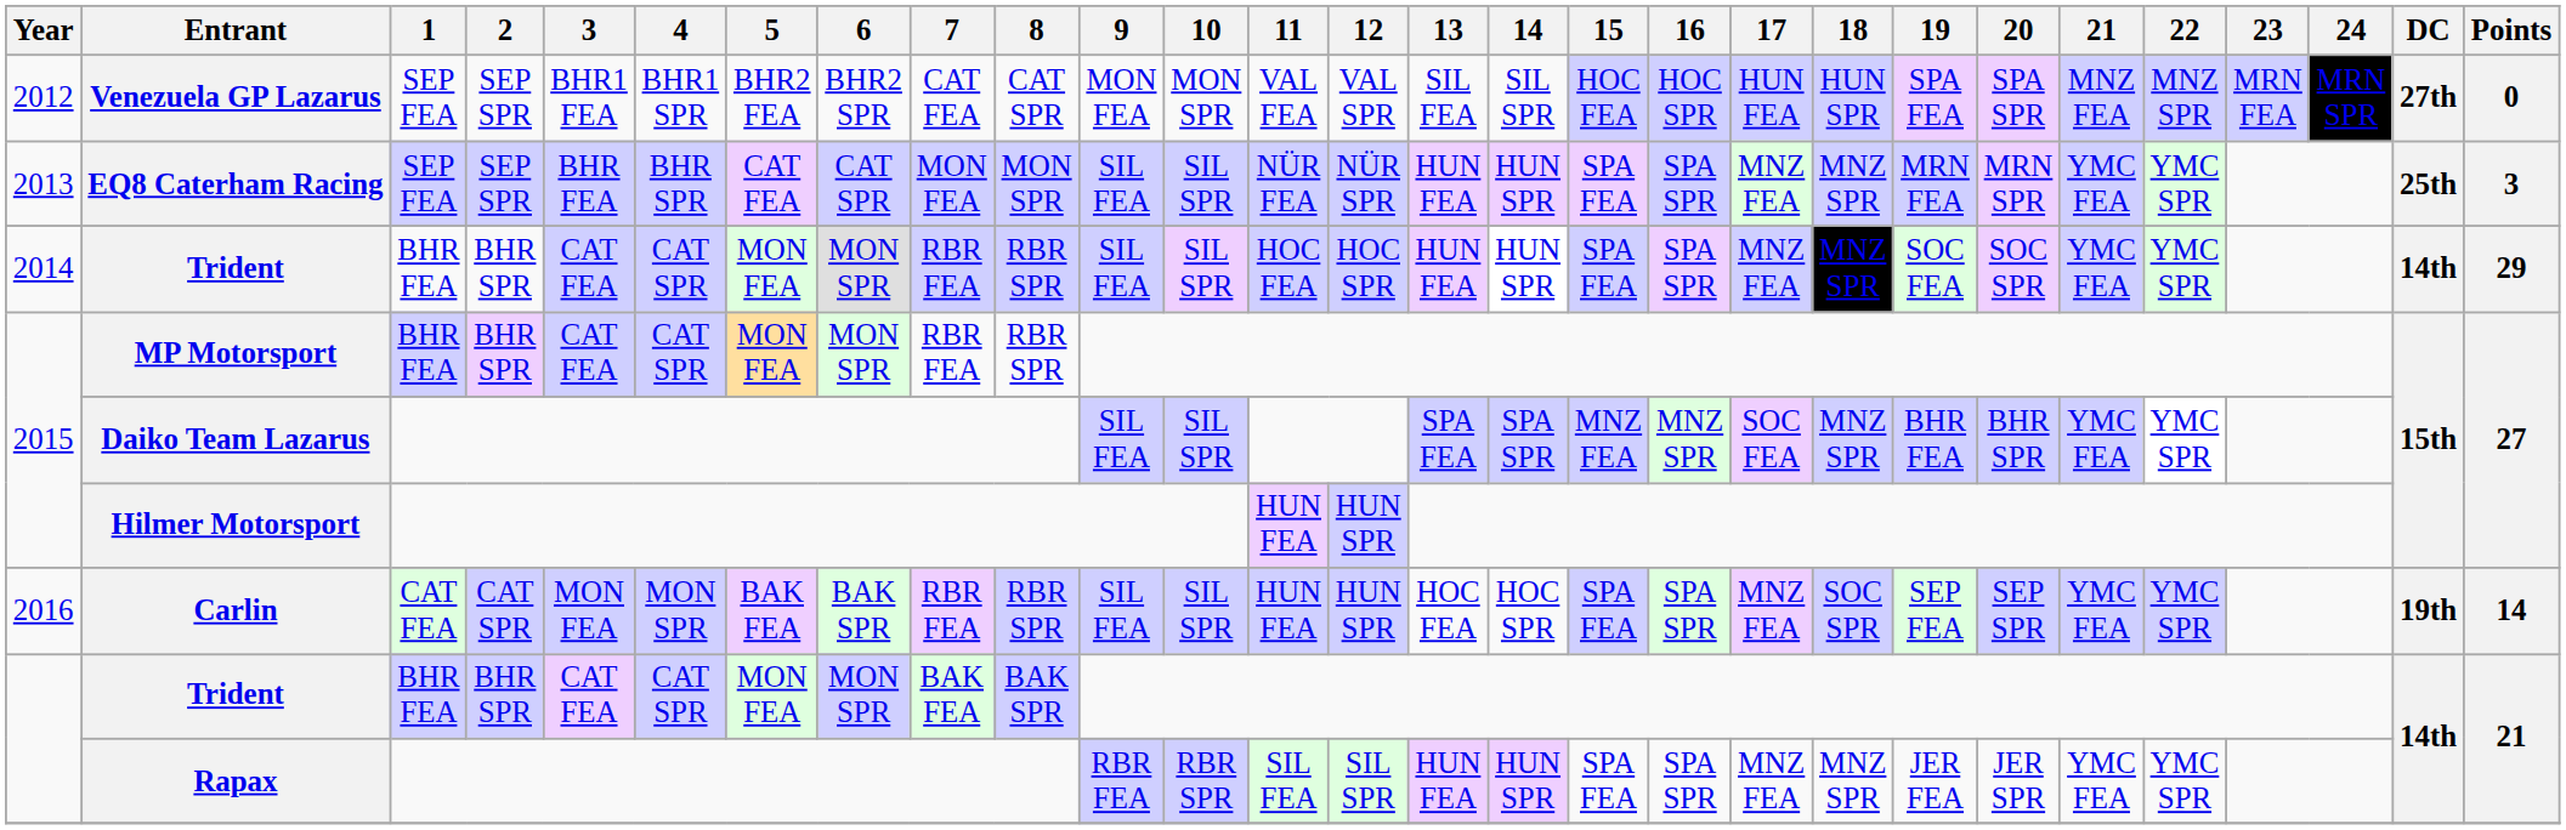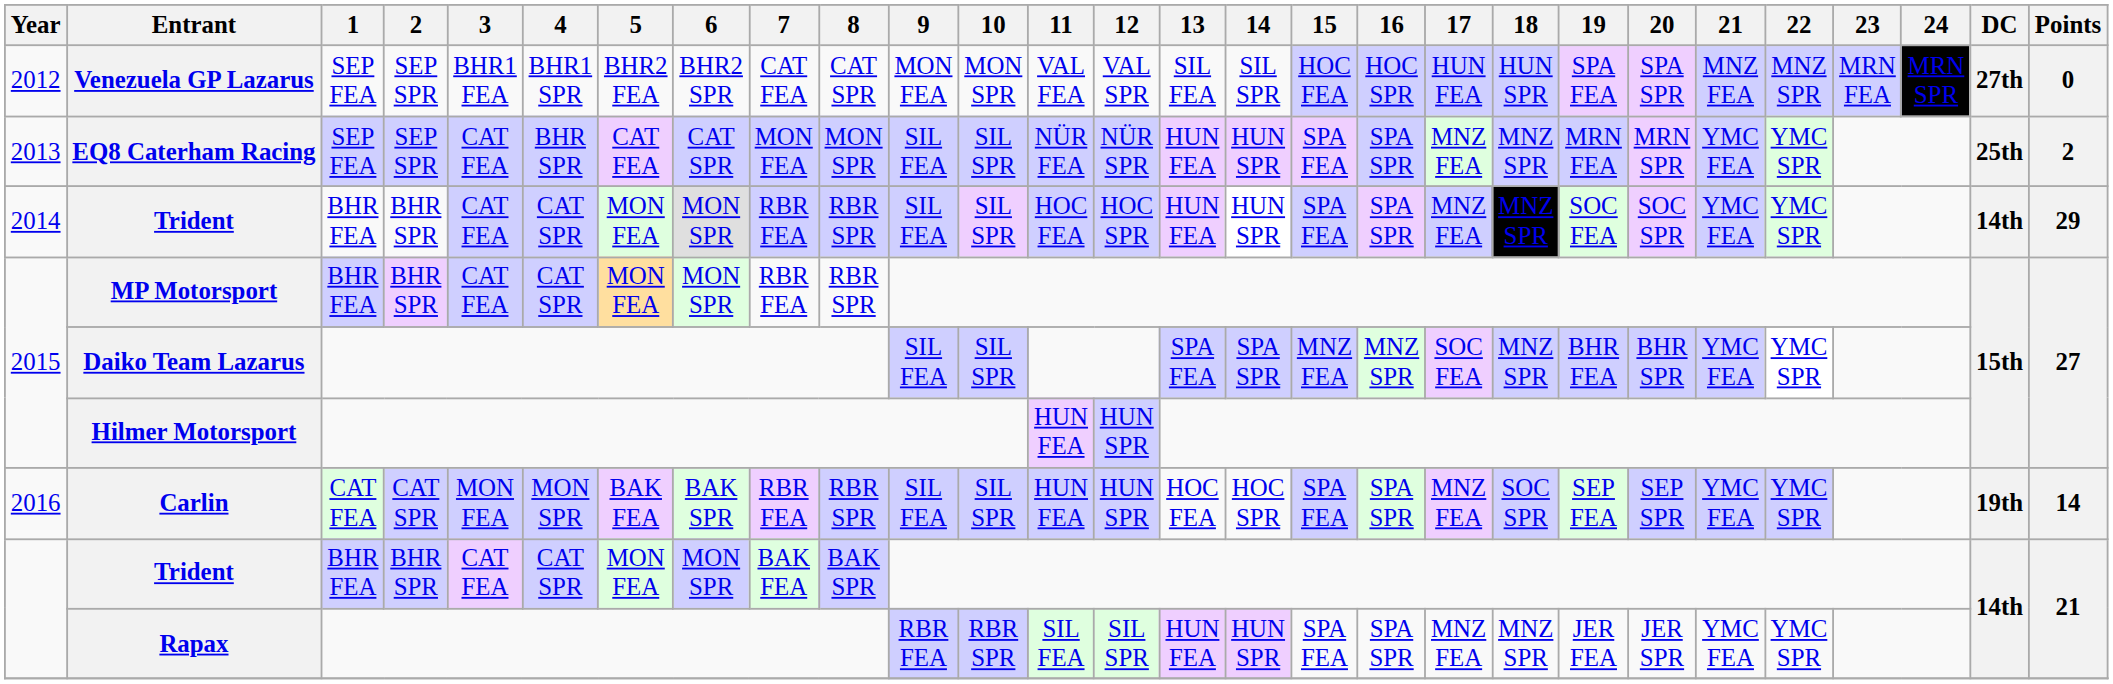 <table class="wikitable" style="text-align:center; font-size:85%">
 <tr>
 <th>Year</th>
 <th>Entrant</th>
 <th>1</th>
 <th>2</th>
 <th>3</th>
 <th>4</th>
 <th>5</th>
 <th>6</th>
 <th>7</th>
 <th>8</th>
 <th>9</th>
 <th>10</th>
 <th>11</th>
 <th>12</th>
 <th>13</th>
 <th>14</th>
 <th>15</th>
 <th>16</th>
 <th>17</th>
 <th>18</th>
 <th>19</th>
 <th>20</th>
 <th>21</th>
 <th>22</th>
 <th>23</th>
 <th>24</th>
 <th>DC</th>
 <th>Points</th>
 </tr>
 <tr>
 <td><a href='#'>2012</a></td>
 <th nowrap><a href='#'>Venezuela GP Lazarus</a></th>
 <td><a href='#'>SEP<br>FEA</a></td>
 <td><a href='#'>SEP<br>SPR</a></td>
 <td><a href='#'>BHR1<br>FEA</a></td>
 <td><a href='#'>BHR1<br>SPR</a></td>
 <td><a href='#'>BHR2<br>FEA</a></td>
 <td><a href='#'>BHR2<br>SPR</a></td>
 <td><a href='#'>CAT<br>FEA</a></td>
 <td><a href='#'>CAT<br>SPR</a></td>
 <td><a href='#'>MON<br>FEA</a></td>
 <td><a href='#'>MON<br>SPR</a></td>
 <td><a href='#'>VAL<br>FEA</a></td>
 <td><a href='#'>VAL<br>SPR</a></td>
 <td><a href='#'>SIL<br>FEA</a></td>
 <td><a href='#'>SIL<br>SPR</a></td>
 <td style="background:#cfcfff;"><a href='#'>HOC<br>FEA</a><br></td>
 <td style="background:#cfcfff;"><a href='#'>HOC<br>SPR</a><br></td>
 <td style="background:#cfcfff;"><a href='#'>HUN<br>FEA</a><br></td>
 <td style="background:#cfcfff;"><a href='#'>HUN<br>SPR</a><br></td>
 <td style="background:#EFCFFF;"><a href='#'>SPA<br>FEA</a><br></td>
 <td style="background:#EFCFFF;"><a href='#'>SPA<br>SPR</a><br></td>
 <td style="background:#cfcfff;"><a href='#'>MNZ<br>FEA</a><br></td>
 <td style="background:#cfcfff;"><a href='#'>MNZ<br>SPR</a><br></td>
 <td style="background:#cfcfff;"><a href='#'>MRN<br>FEA</a><br></td>
 <td style="background:#000000; color:white"><a href='#'><span>MRN<br>SPR</span></a><br></td>
 <th>27th</th>
 <th>0</th>
 </tr>
 <tr>
 <td><a href='#'>2013</a></td>
 <th nowrap><a href='#'>EQ8 Caterham Racing</a></th>
 <td style="background:#CFCFFF;"><a href='#'>SEP<br>FEA</a><br></td>
 <td style="background:#CFCFFF;"><a href='#'>SEP<br>SPR</a><br></td>
-<td style="background:#CFCFFF;"><a href='#'>BHR<br>FEA</a><br></td>
+<td style="background:#CFCFFF;"><a href='#'>CAT<br>FEA</a><br></td>
 <td style="background:#CFCFFF;"><a href='#'>BHR<br>SPR</a><br></td>
 <td style="background:#EFCFFF;"><a href='#'>CAT<br>FEA</a><br></td>
 <td style="background:#CFCFFF;"><a href='#'>CAT<br>SPR</a><br></td>
 <td style="background:#CFCFFF;"><a href='#'>MON<br>FEA</a><br></td>
 <td style="background:#CFCFFF;"><a href='#'>MON<br>SPR</a><br></td>
 <td style="background:#CFCFFF;"><a href='#'>SIL<br>FEA</a><br></td>
 <td style="background:#CFCFFF;"><a href='#'>SIL<br>SPR</a><br></td>
 <td style="background:#CFCFFF;"><a href='#'>NÜR<br>FEA</a><br></td>
 <td style="background:#CFCFFF;"><a href='#'>NÜR<br>SPR</a><br></td>
 <td style="background:#EFCFFF;"><a href='#'>HUN<br>FEA</a><br></td>
 <td style="background:#EFCFFF;"><a href='#'>HUN<br>SPR</a><br></td>
 <td style="background:#EFCFFF;"><a href='#'>SPA<br>FEA</a><br></td>
 <td style="background:#CFCFFF;"><a href='#'>SPA<br>SPR</a><br></td>
 <td style="background:#DFFFDF;"><a href='#'>MNZ<br>FEA</a><br></td>
 <td style="background:#CFCFFF;"><a href='#'>MNZ<br>SPR</a><br></td>
 <td style="background:#CFCFFF;"><a href='#'>MRN<br>FEA</a><br></td>
 <td style="background:#EFCFFF;"><a href='#'>MRN<br>SPR</a><br></td>
 <td style="background:#CFCFFF;"><a href='#'>YMC<br>FEA</a><br></td>
 <td style="background:#DFFFDF;"><a href='#'>YMC<br>SPR</a><br></td>
 <td colspan=2></td>
 <th>25th</th>
-<th>3</th>
+<th>2</th>
 </tr>
 <tr>
 <td><a href='#'>2014</a></td>
 <th nowrap><a href='#'>Trident</a></th>
 <td><a href='#'>BHR<br>FEA</a></td>
 <td><a href='#'>BHR<br>SPR</a></td>
 <td style="background:#CFCFFF;"><a href='#'>CAT<br>FEA</a><br></td>
 <td style="background:#CFCFFF;"><a href='#'>CAT<br>SPR</a><br></td>
 <td style="background:#DFFFDF;"><a href='#'>MON<br>FEA</a><br></td>
 <td style="background:#DFDFDF;"><a href='#'>MON<br>SPR</a><br></td>
 <td style="background:#CFCFFF;"><a href='#'>RBR<br>FEA</a><br></td>
 <td style="background:#CFCFFF;"><a href='#'>RBR<br>SPR</a><br></td>
 <td style="background:#CFCFFF;"><a href='#'>SIL<br>FEA</a><br></td>
 <td style="background:#EFCFFF;"><a href='#'>SIL<br>SPR</a><br></td>
 <td style="background:#CFCFFF;"><a href='#'>HOC<br>FEA</a><br></td>
 <td style="background:#CFCFFF;"><a href='#'>HOC<br>SPR</a><br></td>
 <td style="background:#EFCFFF;"><a href='#'>HUN<br>FEA</a><br></td>
 <td style="background:#FFFFFF;"><a href='#'>HUN<br>SPR</a><br></td>
 <td style="background:#CFCFFF;"><a href='#'>SPA<br>FEA</a><br></td>
 <td style="background:#EFCFFF;"><a href='#'>SPA<br>SPR</a><br></td>
 <td style="background:#CFCFFF;"><a href='#'>MNZ<br>FEA</a><br></td>
 <td style="background:#000000; color:white"><a href='#'><span>MNZ<br>SPR</span></a><br></td>
 <td style="background:#DFFFDF;"><a href='#'>SOC<br>FEA</a><br></td>
 <td style="background:#EFCFFF;"><a href='#'>SOC<br>SPR</a><br></td>
 <td style="background:#CFCFFF;"><a href='#'>YMC<br>FEA</a><br></td>
 <td style="background:#DFFFDF;"><a href='#'>YMC<br>SPR</a><br></td>
 <td colspan=2></td>
 <th>14th</th>
 <th>29</th>
 </tr>
 <tr>
 <td rowspan=3><a href='#'>2015</a></td>
 <th nowrap><a href='#'>MP Motorsport</a></th>
 <td style="background:#CFCFFF;"><a href='#'>BHR<br>FEA</a><br></td>
 <td style="background:#EFCFFF;"><a href='#'>BHR<br>SPR</a><br></td>
 <td style="background:#CFCFFF;"><a href='#'>CAT<br>FEA</a><br></td>
 <td style="background:#CFCFFF;"><a href='#'>CAT<br>SPR</a><br></td>
 <td style="background:#FFDF9F;"><a href='#'>MON<br>FEA</a><br></td>
 <td style="background:#DFFFDF;"><a href='#'>MON<br>SPR</a><br></td>
 <td><a href='#'>RBR<br>FEA</a></td>
 <td><a href='#'>RBR<br>SPR</a></td>
 <td colspan=16></td>
 <th rowspan=3>15th</th>
 <th rowspan=3>27</th>
 </tr>
 <tr>
 <th nowrap><a href='#'>Daiko Team Lazarus</a></th>
 <td colspan=8></td>
 <td style="background:#CFCFFF;"><a href='#'>SIL<br>FEA</a><br></td>
 <td style="background:#CFCFFF;"><a href='#'>SIL<br>SPR</a><br></td>
 <td colspan=2></td>
 <td style="background:#CFCFFF;"><a href='#'>SPA<br>FEA</a><br></td>
 <td style="background:#CFCFFF;"><a href='#'>SPA<br>SPR</a><br></td>
 <td style="background:#CFCFFF;"><a href='#'>MNZ<br>FEA</a><br></td>
 <td style="background:#DFFFDF;"><a href='#'>MNZ<br>SPR</a><br></td>
 <td style="background:#EFCFFF;"><a href='#'>SOC<br>FEA</a><br></td>
 <td style="background:#CFCFFF;"><a href='#'>MNZ<br>SPR</a><br></td>
 <td style="background:#CFCFFF;"><a href='#'>BHR<br>FEA</a><br></td>
 <td style="background:#CFCFFF;"><a href='#'>BHR<br>SPR</a><br></td>
 <td style="background:#CFCFFF;"><a href='#'>YMC<br>FEA</a><br></td>
 <td style="background:#FFFFFF;"><a href='#'>YMC<br>SPR</a><br></td>
 <td colspan=2></td>
 </tr>
 <tr>
 <th nowrap><a href='#'>Hilmer Motorsport</a></th>
 <td colspan=10></td>
 <td style="background:#EFCFFF;"><a href='#'>HUN<br>FEA</a><br></td>
 <td style="background:#CFCFFF;"><a href='#'>HUN<br>SPR</a><br></td>
 <td colspan=12></td>
 </tr>
 <tr>
 <td><a href='#'>2016</a></td>
 <th nowrap><a href='#'>Carlin</a></th>
 <td style="background:#DFFFDF;"><a href='#'>CAT<br>FEA</a><br></td>
 <td style="background:#CFCFFF;"><a href='#'>CAT<br>SPR</a><br></td>
 <td style="background:#CFCFFF;"><a href='#'>MON<br>FEA</a><br></td>
 <td style="background:#CFCFFF;"><a href='#'>MON<br>SPR</a><br></td>
 <td style="background:#EFCFFF;"><a href='#'>BAK<br>FEA</a><br></td>
 <td style="background:#DFFFDF;"><a href='#'>BAK<br>SPR</a><br></td>
 <td style="background:#EFCFFF;"><a href='#'>RBR<br>FEA</a><br></td>
 <td style="background:#CFCFFF;"><a href='#'>RBR<br>SPR</a><br></td>
 <td style="background:#CFCFFF;"><a href='#'>SIL<br>FEA</a><br></td>
 <td style="background:#CFCFFF;"><a href='#'>SIL<br>SPR</a><br></td>
 <td style="background:#CFCFFF;"><a href='#'>HUN<br>FEA</a><br></td>
 <td style="background:#CFCFFF;"><a href='#'>HUN<br>SPR</a><br></td>
 <td><a href='#'>HOC<br>FEA</a></td>
 <td><a href='#'>HOC<br>SPR</a></td>
 <td style="background:#CFCFFF;"><a href='#'>SPA<br>FEA</a><br></td>
 <td style="background:#DFFFDF;"><a href='#'>SPA<br>SPR</a><br></td>
 <td style="background:#EFCFFF;"><a href='#'>MNZ<br>FEA</a><br></td>
 <td style="background:#CFCFFF;"><a href='#'>SOC<br>SPR</a><br></td>
 <td style="background:#DFFFDF;"><a href='#'>SEP<br>FEA</a><br></td>
 <td style="background:#CFCFFF;"><a href='#'>SEP<br>SPR</a><br></td>
 <td style="background:#CFCFFF;"><a href='#'>YMC<br>FEA</a><br></td>
 <td style="background:#CFCFFF;"><a href='#'>YMC<br>SPR</a><br></td>
 <td colspan=2></td>
 <th>19th</th>
 <th>14</th>
 </tr>
 <tr>
 <td rowspan=2></td>
 <th><a href='#'>Trident</a></th>
 <td style="background:#CFCFFF;"><a href='#'>BHR<br>FEA</a><br></td>
 <td style="background:#CFCFFF;"><a href='#'>BHR<br>SPR</a><br></td>
 <td style="background:#EFCFFF;"><a href='#'>CAT<br>FEA</a><br></td>
 <td style="background:#CFCFFF;"><a href='#'>CAT<br>SPR</a><br></td>
 <td style="background:#DFFFDF;"><a href='#'>MON<br>FEA</a><br></td>
 <td style="background:#CFCFFF;"><a href='#'>MON<br>SPR</a><br></td>
 <td style="background:#DFFFDF;"><a href='#'>BAK<br>FEA</a><br></td>
 <td style="background:#CFCFFF;"><a href='#'>BAK<br>SPR</a><br></td>
 <td colspan=16></td>
 <th rowspan=2>14th</th>
 <th rowspan=2>21</th>
 </tr>
 <tr>
 <th><a href='#'>Rapax</a></th>
 <td colspan=8></td>
 <td style="background:#CFCFFF;"><a href='#'>RBR<br>FEA</a><br></td>
 <td style="background:#CFCFFF;"><a href='#'>RBR<br>SPR</a><br></td>
 <td style="background:#DFFFDF;"><a href='#'>SIL<br>FEA</a><br></td>
 <td style="background:#DFFFDF;"><a href='#'>SIL<br>SPR</a><br></td>
 <td style="background:#EFCFFF;"><a href='#'>HUN<br>FEA</a><br></td>
 <td style="background:#EFCFFF;"><a href='#'>HUN<br>SPR</a><br></td>
 <td><a href='#'>SPA<br>FEA</a></td>
 <td><a href='#'>SPA<br>SPR</a></td>
 <td><a href='#'>MNZ<br>FEA</a></td>
 <td><a href='#'>MNZ<br>SPR</a></td>
 <td><a href='#'>JER<br>FEA</a></td>
 <td><a href='#'>JER<br>SPR</a></td>
 <td><a href='#'>YMC<br>FEA</a></td>
 <td><a href='#'>YMC<br>SPR</a></td>
 <td colspan=2></td>
 </tr>
 <tr>
 </tr>
 </table>
